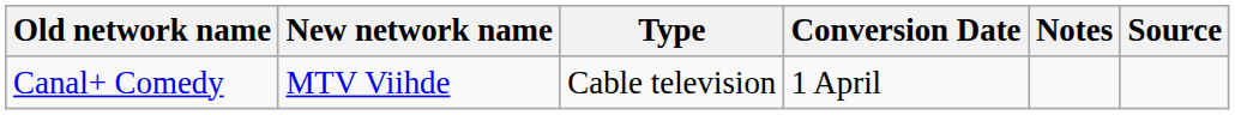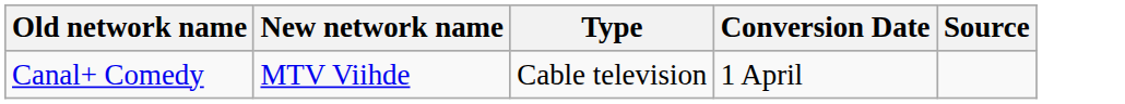 <table class="wikitable">
 <tr>
 <th>Old network name</th>
 <th>New network name</th>
 <th>Type</th>
 <th>Conversion Date</th>
-<th>Notes</th>
 <th>Source</th>
 </tr>
 <tr>
 <td><a href='#'>Canal+ Comedy</a></td>
 <td><a href='#'>MTV Viihde</a></td>
 <td>Cable television</td>
 <td>1 April</td>
 <td></td>
-<td></td>
 </tr>
 </table>
